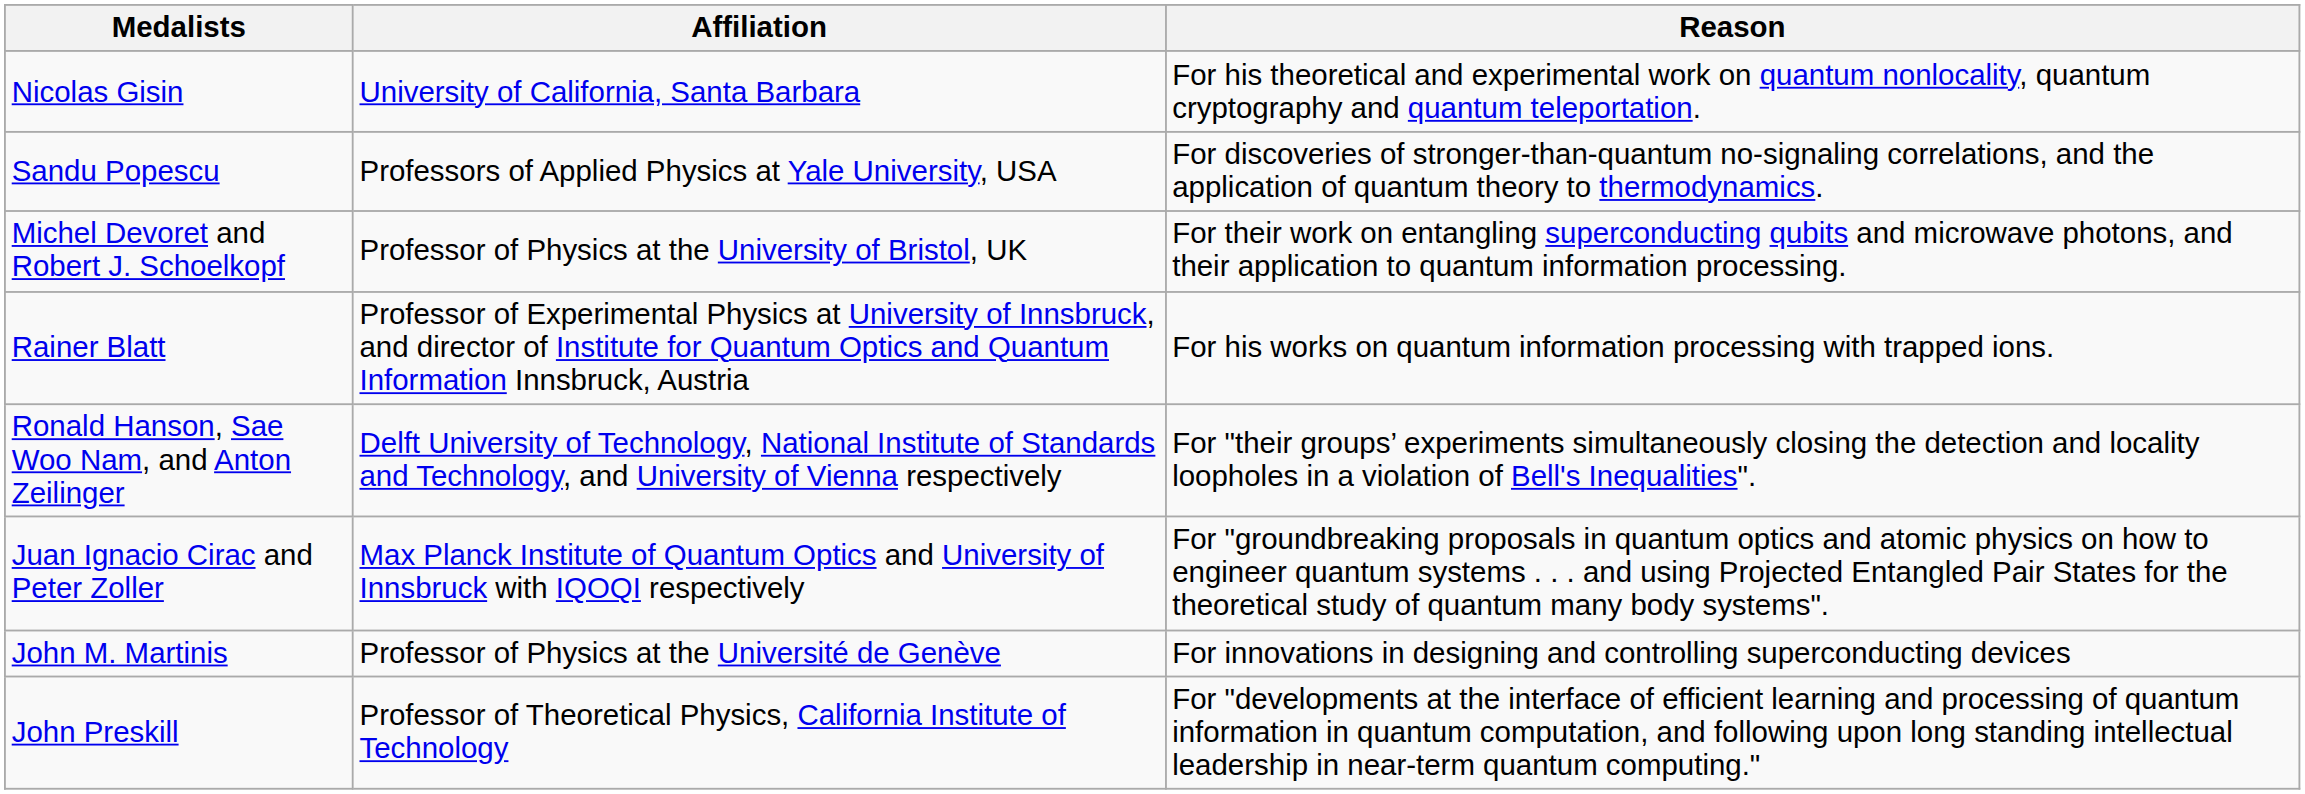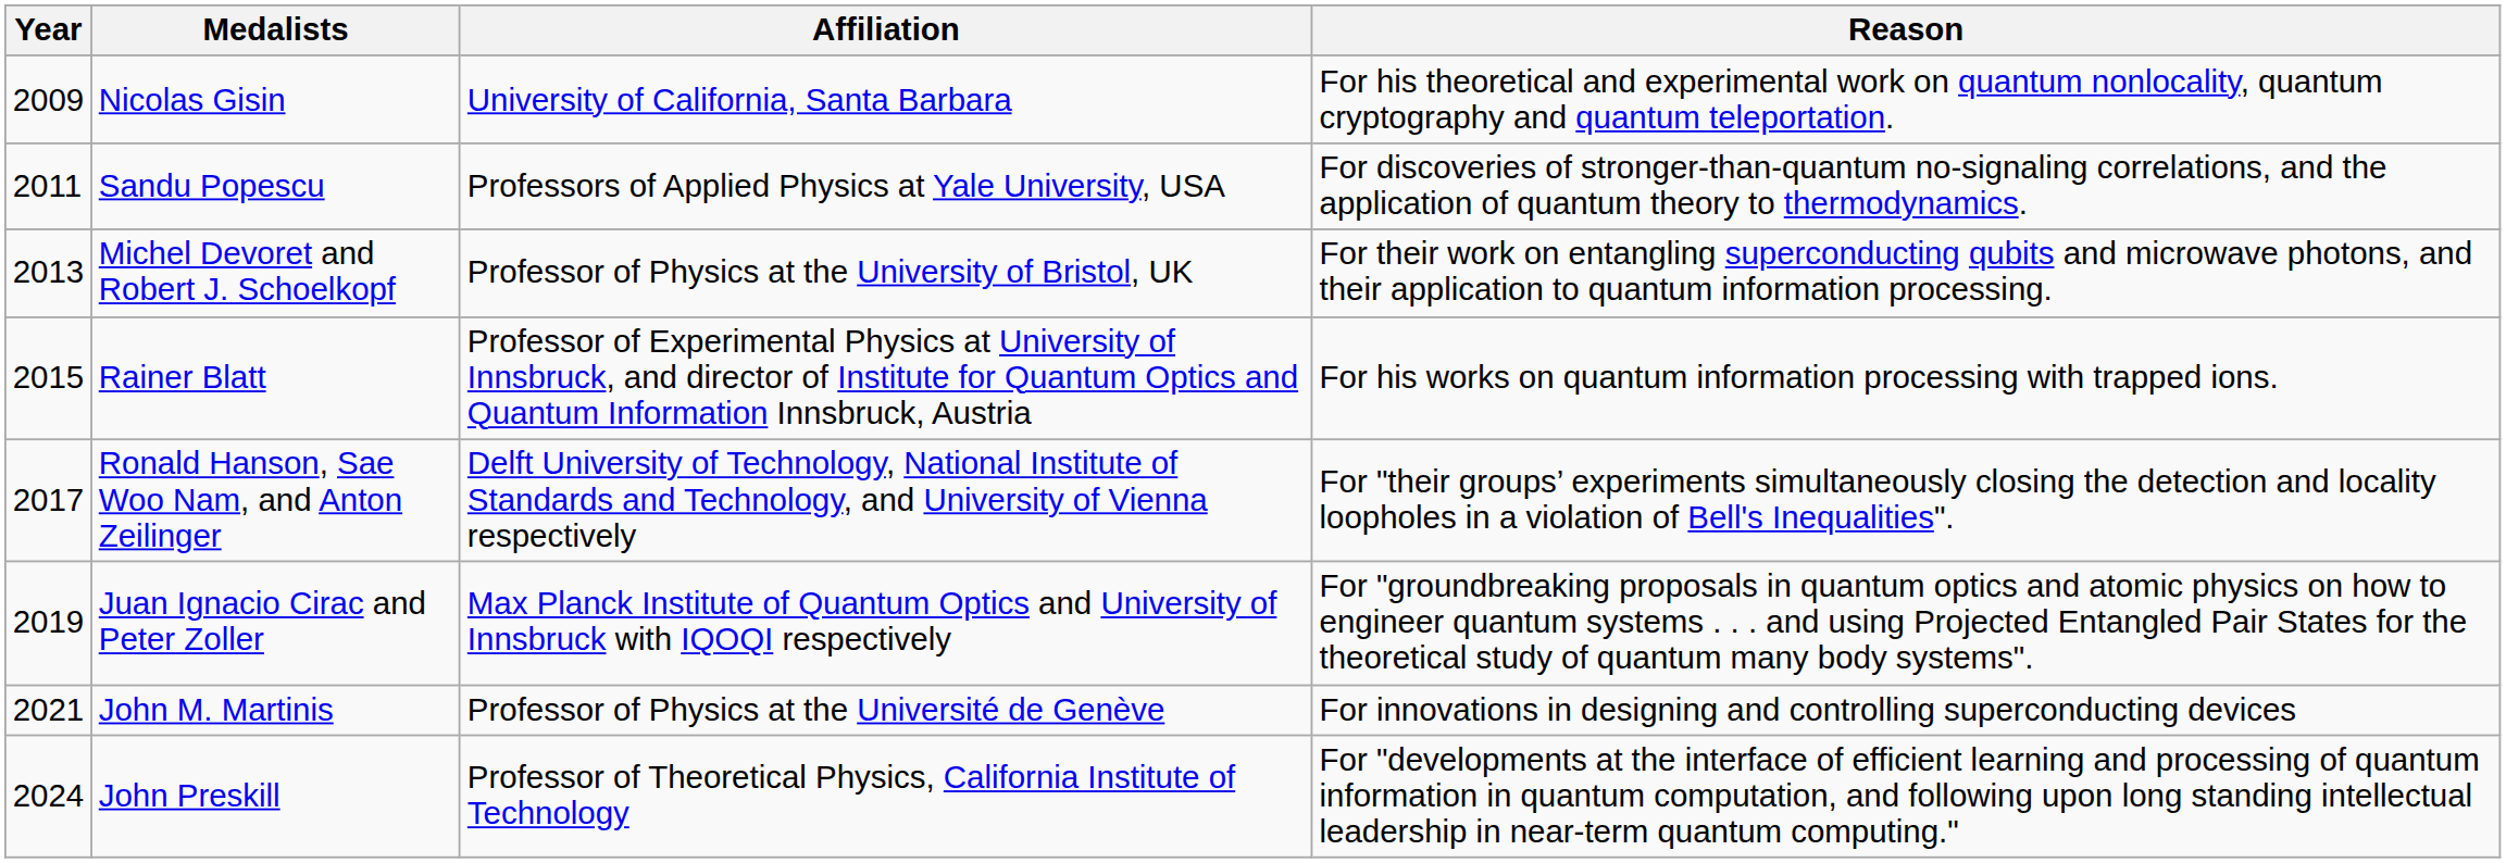 <table class="wikitable">
 <tr>
+<th>Year</th>
 <th>Medalists</th>
 <th>Affiliation</th>
 <th>Reason</th>
 </tr>
 <tr>
+<td>2009</td>
 <td><a href='#'>Nicolas Gisin</a></td>
 <td><a href='#'>University of California, Santa Barbara</a></td>
 <td>For his theoretical and experimental work on <a href='#'>quantum nonlocality</a>, quantum cryptography and <a href='#'>quantum teleportation</a>.</td>
 </tr>
 <tr>
+<td>2011</td>
 <td><a href='#'>Sandu Popescu</a></td>
 <td>Professors of Applied Physics at <a href='#'>Yale University</a>, USA</td>
 <td>For discoveries of stronger-than-quantum no-signaling correlations, and the application of quantum theory to <a href='#'>thermodynamics</a>.</td>
 </tr>
 <tr>
+<td>2013</td>
 <td><a href='#'>Michel Devoret</a> and <a href='#'>Robert J. Schoelkopf</a></td>
 <td>Professor of Physics at the <a href='#'>University of Bristol</a>, UK</td>
 <td>For their work on entangling <a href='#'>superconducting</a> <a href='#'>qubits</a> and microwave photons, and their application to quantum information processing.</td>
 </tr>
 <tr>
+<td>2015</td>
 <td><a href='#'>Rainer Blatt</a></td>
 <td>Professor of Experimental Physics at <a href='#'>University of Innsbruck</a>, and director of <a href='#'>Institute for Quantum Optics and Quantum Information</a> Innsbruck, Austria</td>
 <td>For his works on quantum information processing with trapped ions.</td>
 </tr>
 <tr>
+<td>2017</td>
 <td><a href='#'>Ronald Hanson</a>, <a href='#'>Sae Woo Nam</a>, and <a href='#'>Anton Zeilinger</a></td>
 <td><a href='#'>Delft University of Technology</a>, <a href='#'>National Institute of Standards and Technology</a>, and <a href='#'>University of Vienna</a> respectively</td>
 <td>For "their groups’ experiments simultaneously closing the detection and locality loopholes in a violation of <a href='#'>Bell's Inequalities</a>".</td>
 </tr>
 <tr>
+<td>2019</td>
 <td><a href='#'>Juan Ignacio Cirac</a> and <a href='#'>Peter Zoller</a></td>
 <td><a href='#'>Max Planck Institute of Quantum Optics</a> and <a href='#'>University of Innsbruck</a> with <a href='#'>IQOQI</a> respectively</td>
 <td>For "groundbreaking proposals in quantum optics and atomic physics on how to engineer quantum systems . . . and using Projected Entangled Pair States for the theoretical study of quantum many body systems".</td>
 </tr>
 <tr>
+<td>2021</td>
 <td><a href='#'>John M. Martinis</a></td>
 <td>Professor of Physics at the <a href='#'>Université de Genève</a></td>
 <td>For innovations in designing and controlling superconducting devices</td>
 </tr>
 <tr>
+<td>2024</td>
 <td><a href='#'>John Preskill</a></td>
 <td>Professor of Theoretical Physics, <a href='#'>California Institute of Technology</a></td>
 <td>For "developments at the interface of efficient learning and processing of quantum information in quantum computation, and following upon long standing intellectual leadership in near-term quantum computing."</td>
 </tr>
 </table>
